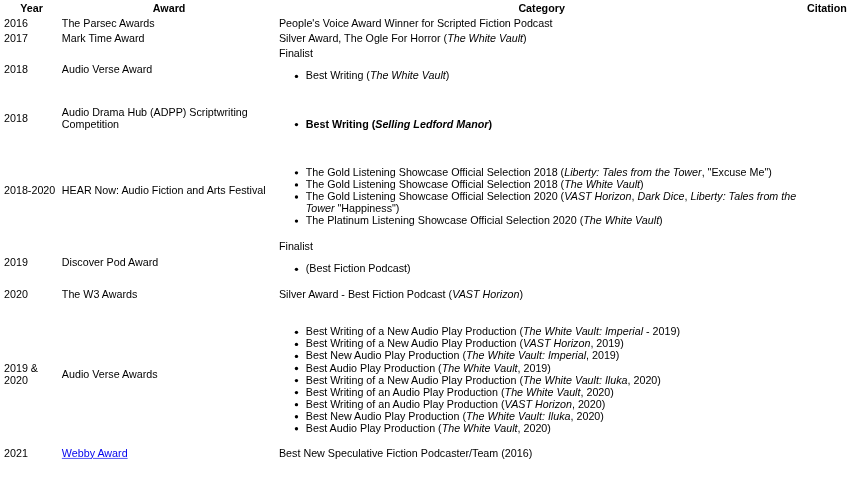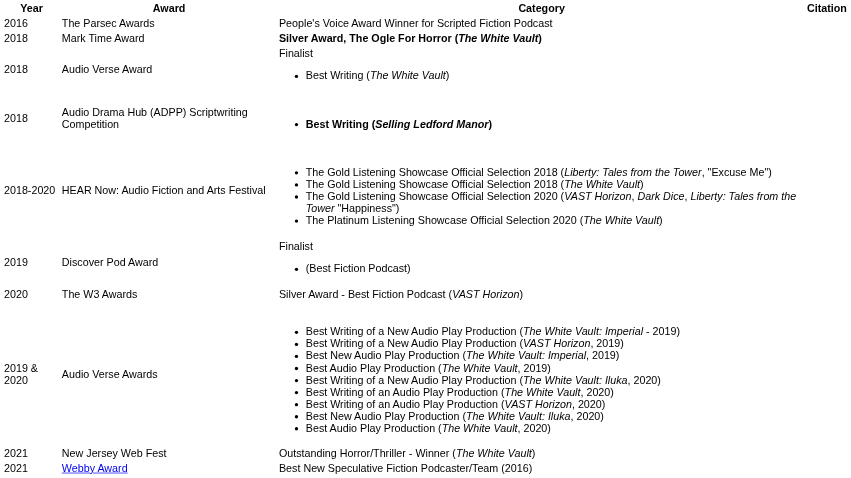 <table>
 <tr>
 <th>Year</th>
 <th>Award</th>
 <th>Category</th>
 <th>Citation</th>
 </tr>
 <tr>
 <td scope="row">2016</td>
 <td>The Parsec Awards</td>
 <td>People's Voice Award Winner for Scripted Fiction Podcast</td>
 </tr>
 <tr>
-<td scope="row">2017</td>
+<td scope="row">2018</td>
 <td>Mark Time Award</td>
-<td>Silver Award, The Ogle For Horror (<em>The White Vault</em>)</td>
+<td><strong>Silver Award, The Ogle For Horror (<em>The White Vault</em>)</strong></td>
 <td></td>
 </tr>
 <tr>
 <td scope="row">2018</td>
 <td>Audio Verse Award</td>
 <td>Finalist<br><ul><li>Best Writing (<em>The White Vault</em>)</li></ul></td>
 <td></td>
 </tr>
 <tr>
 <td scope="row">2018</td>
 <td>Audio Drama Hub (ADPP) Scriptwriting Competition</td>
 <td><strong><br><ul><li>Best Writing (<em>Selling Ledford Manor</em>)</li></ul></strong></td>
 </tr>
 <tr>
 <td scope="row">2018-2020</td>
 <td>HEAR Now: Audio Fiction and Arts Festival</td>
 <td><br><ul><li>The Gold Listening Showcase Official Selection 2018 (<em>Liberty: Tales from the Tower</em>, "Excuse Me")</li><li>The Gold Listening Showcase Official Selection 2018 (<em>The White Vault</em>)</li><li>The Gold Listening Showcase Official Selection 2020 (<em>VAST Horizon</em>, <em>Dark Dice</em>, <em>Liberty: Tales from the Tower</em> "Happiness")</li><li>The Platinum Listening Showcase Official Selection 2020 (<em>The White Vault</em>)</li></ul></td>
 <td></td>
 </tr>
 <tr>
 <td scope="row">2019</td>
 <td>Discover Pod Award</td>
 <td>Finalist<br><ul><li>(Best Fiction Podcast)</li></ul></td>
 <td></td>
 </tr>
 <tr>
 <td scope="row">2020</td>
 <td>The W3 Awards</td>
 <td>Silver Award - Best Fiction Podcast (<em>VAST Horizon</em>)</td>
 </tr>
 <tr>
 <td scope="row">2019 & 2020</td>
 <td>Audio Verse Awards</td>
 <td><br><ul><li>Best Writing of a New Audio Play Production (<em>The White Vault: Imperial</em> - 2019)</li><li>Best Writing of a New Audio Play Production (<em>VAST Horizon</em>, 2019)</li><li>Best New Audio Play Production (<em>The White Vault: Imperial</em>, 2019)</li><li>Best Audio Play Production (<em>The White Vault</em>, 2019)</li><li>Best Writing of a New Audio Play Production (<em>The White Vault: Iluka</em>, 2020)</li><li>Best Writing of an Audio Play Production (<em>The White Vault</em>, 2020)</li><li>Best Writing of an Audio Play Production (<em>VAST Horizon</em>, 2020)</li><li>Best New Audio Play Production (<em>The White Vault: Iluka</em>, 2020)</li><li>Best Audio Play Production (<em>The White Vault</em>, 2020)</li></ul></td>
 <td></td>
 </tr>
 <tr>
 <td scope="row">2021</td>
+<td>New Jersey Web Fest</td>
+<td>Outstanding Horror/Thriller - Winner (<em>The White Vault</em>)</td>
+<td></td>
+</tr>
+<tr>
+<td scope="row">2021</td>
 <td><a href='#'>Webby Award</a></td>
 <td>Best New Speculative Fiction Podcaster/Team (2016)</td>
 <td></td>
 </tr>
 </table>
